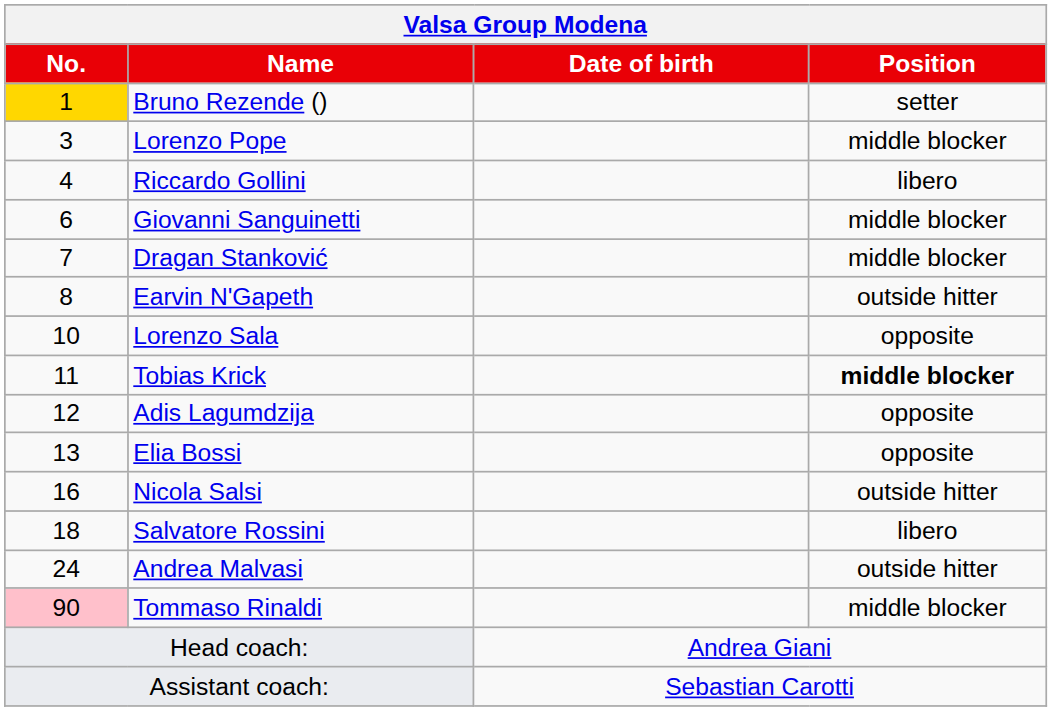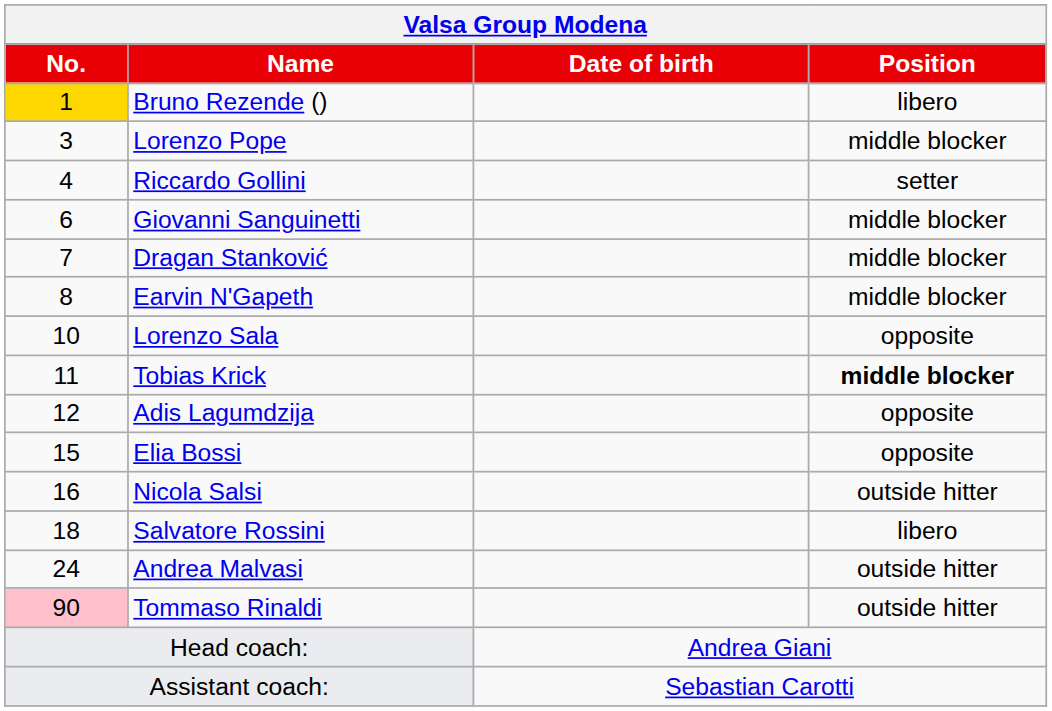 <table class="wikitable collapsible collapsed" style="font-size:90%; text-align:center;">
 <tr>
 <th colspan=5 style="width:30em"><a href='#'>Valsa Group Modena</a></th>
 </tr>
 <tr>
 <th style="width:5em; color:#FFFFFF; background-color:#E90006">No.</th>
 <th style="width:15em; color:#FFFFFF; background-color:#E90006">Name</th>
 <th style="width:15em; color:#FFFFFF; background-color:#E90006">Date of birth</th>
 <th style="width:10em; color:#FFFFFF; background-color:#E90006">Position</th>
 </tr>
 <tr>
 <td style="background: gold;">1</td>
 <td align=left> <a href='#'>Bruno Rezende</a> ()</td>
 <td align=right></td>
-<td>setter</td>
+<td>libero</td>
 </tr>
 <tr>
 <td>3</td>
 <td align=left> <a href='#'>Lorenzo Pope</a></td>
 <td align=right></td>
 <td>middle blocker</td>
 </tr>
 <tr>
 <td>4</td>
 <td align=left> <a href='#'>Riccardo Gollini</a></td>
 <td align=right></td>
-<td>libero</td>
+<td>setter</td>
 </tr>
 <tr>
 <td>6</td>
 <td align=left> <a href='#'>Giovanni Sanguinetti</a></td>
 <td align=right></td>
 <td>middle blocker</td>
 </tr>
 <tr>
 <td>7</td>
 <td align=left> <a href='#'>Dragan Stanković</a></td>
 <td align=right></td>
 <td>middle blocker</td>
 </tr>
 <tr>
 <td>8</td>
 <td align=left> <a href='#'>Earvin N'Gapeth</a></td>
 <td align=right></td>
-<td>outside hitter</td>
+<td>middle blocker</td>
 </tr>
 <tr>
 <td>10</td>
 <td align=left> <a href='#'>Lorenzo Sala</a></td>
 <td align=right></td>
 <td>opposite</td>
 </tr>
 <tr>
 <td>11</td>
 <td align=left> <a href='#'>Tobias Krick</a></td>
 <td align=right></td>
 <td><strong>middle blocker</strong></td>
 </tr>
 <tr>
 <td>12</td>
 <td align=left> <a href='#'>Adis Lagumdzija</a></td>
 <td align=right></td>
 <td>opposite</td>
 </tr>
 <tr>
-<td>13</td>
+<td>15</td>
 <td align=left> <a href='#'>Elia Bossi</a></td>
 <td align=right></td>
 <td>opposite</td>
 </tr>
 <tr>
 <td>16</td>
 <td align=left> <a href='#'>Nicola Salsi</a></td>
 <td align=right></td>
 <td>outside hitter</td>
 </tr>
 <tr>
 <td>18</td>
 <td align=left> <a href='#'>Salvatore Rossini</a></td>
 <td align=right></td>
 <td>libero</td>
 </tr>
 <tr>
 <td>24</td>
 <td align=left> <a href='#'>Andrea Malvasi</a></td>
 <td align=right></td>
 <td>outside hitter</td>
 </tr>
 <tr>
 <td style="background: pink;">90</td>
 <td align=left> <a href='#'>Tommaso Rinaldi</a></td>
 <td align=right></td>
-<td>middle blocker</td>
+<td>outside hitter</td>
 </tr>
 <tr class="sortbottom">
 <td colspan=2 style="background:#EAECF0">Head coach:</td>
 <td colspan=2> <a href='#'>Andrea Giani</a></td>
 </tr>
 <tr class="sortbottom">
 <td colspan=2 style="background:#EAECF0">Assistant coach:</td>
 <td colspan=2> <a href='#'>Sebastian Carotti</a></td>
 </tr>
 </table>
